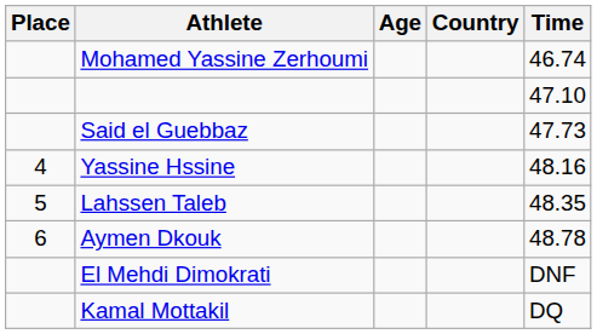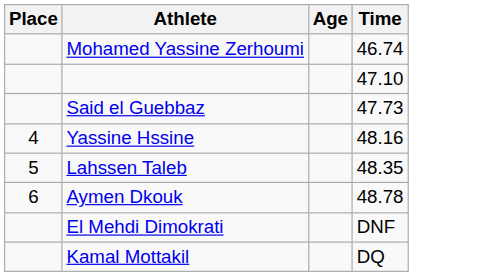 <table class="wikitable mw-datatable sortable">
 <tr>
 <th>Place</th>
 <th>Athlete</th>
 <th>Age</th>
-<th>Country</th>
 <th>Time</th>
 </tr>
 <tr>
 <td align=center></td>
 <td><a href='#'>Mohamed Yassine Zerhoumi</a></td>
 <td></td>
-<td></td>
 <td>46.74</td>
 </tr>
 <tr>
 <td align=center></td>
-<td></td>
 <td></td>
 <td></td>
 <td>47.10</td>
 </tr>
 <tr>
 <td align=center></td>
 <td><a href='#'>Said el Guebbaz</a></td>
 <td></td>
-<td></td>
 <td>47.73</td>
 </tr>
 <tr>
 <td align=center>4</td>
 <td><a href='#'>Yassine Hssine</a></td>
-<td></td>
 <td></td>
 <td>48.16</td>
 </tr>
 <tr>
 <td align=center>5</td>
 <td><a href='#'>Lahssen Taleb</a></td>
 <td></td>
-<td></td>
 <td>48.35</td>
 </tr>
 <tr>
 <td align=center>6</td>
 <td><a href='#'>Aymen Dkouk</a></td>
-<td></td>
 <td></td>
 <td>48.78</td>
 </tr>
 <tr>
 <td align=center></td>
 <td><a href='#'>El Mehdi Dimokrati</a></td>
 <td></td>
-<td></td>
 <td>DNF</td>
 </tr>
 <tr>
 <td align=center></td>
 <td><a href='#'>Kamal Mottakil</a></td>
 <td></td>
-<td></td>
 <td>DQ</td>
 </tr>
 </table>
